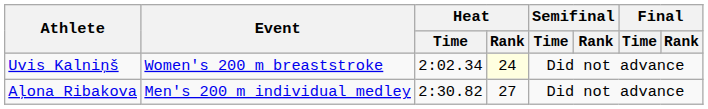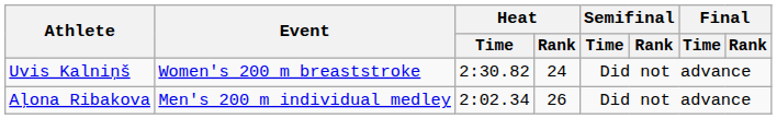 <table class=wikitable style="font-size:90%">
 <tr>
 <th rowspan="2">Athlete</th>
 <th rowspan="2">Event</th>
 <th colspan="2">Heat</th>
 <th colspan="2">Semifinal</th>
 <th colspan="2">Final</th>
 </tr>
 <tr style="font-size:95%">
 <th>Time</th>
 <th>Rank</th>
 <th>Time</th>
 <th>Rank</th>
 <th>Time</th>
 <th>Rank</th>
 </tr>
 <tr align=center>
 <td align=left><a href='#'>Uvis Kalniņš</a></td>
 <td align=left><a href='#'>Women's 200 m breaststroke</a></td>
-<td>2:02.34</td>
-<td style="background: lightyellow;">24</td>
+<td>2:30.82</td>
+<td>24</td>
 <td colspan=4>Did not advance</td>
 </tr>
 <tr align=center>
 <td align=left><a href='#'>Aļona Ribakova</a></td>
 <td align=left><a href='#'>Men's 200 m individual medley</a></td>
-<td>2:30.82</td>
-<td>27</td>
+<td>2:02.34</td>
+<td>26</td>
 <td colspan=4>Did not advance</td>
 </tr>
 </table>
